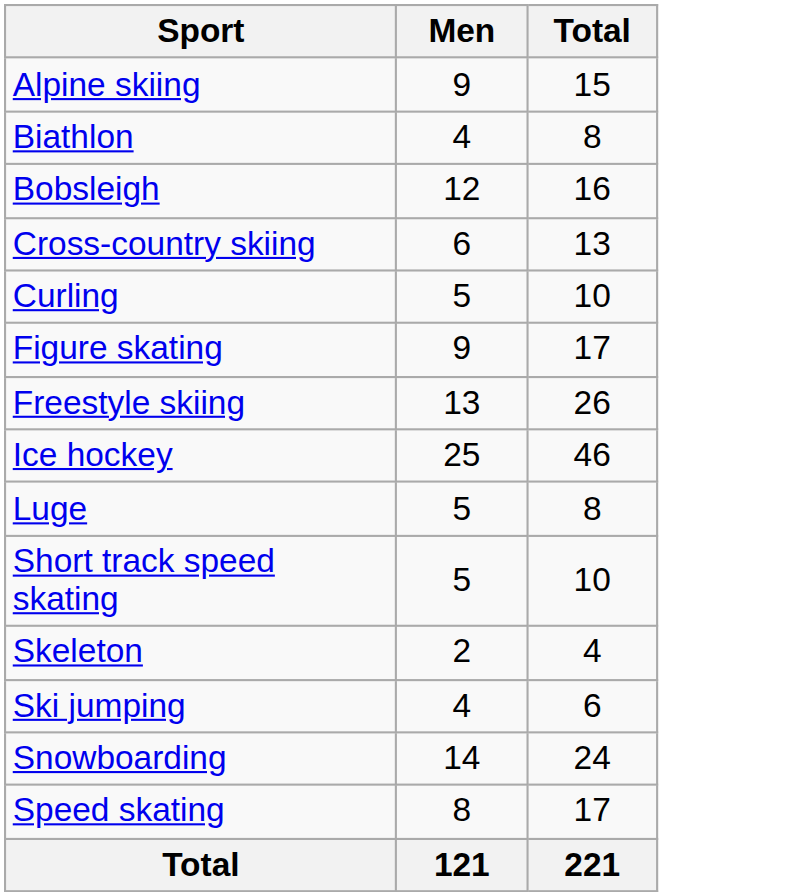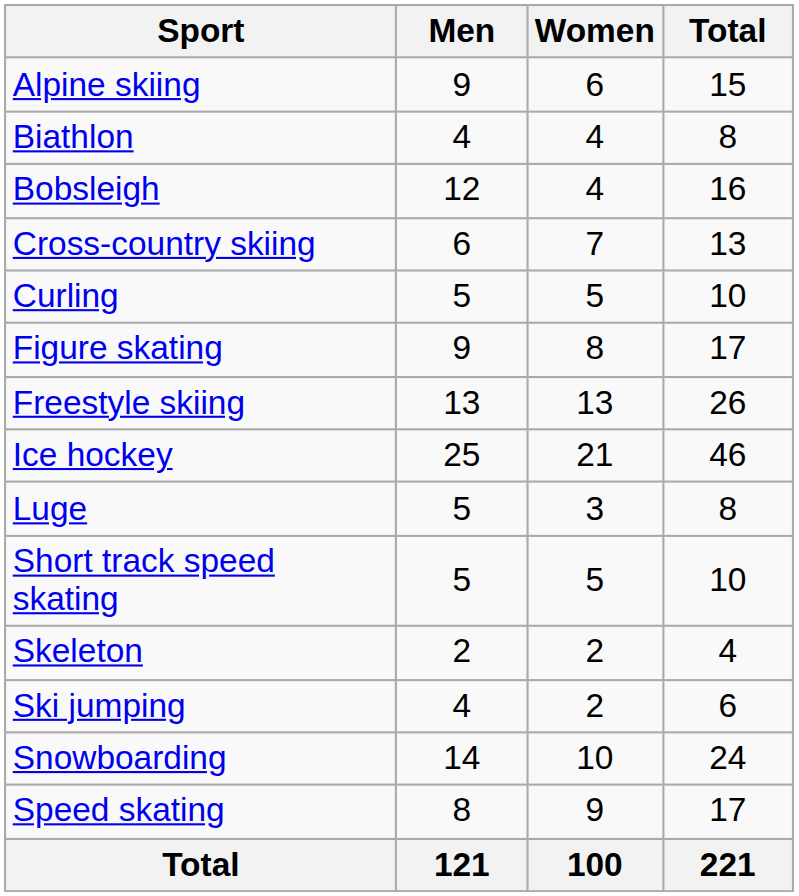 <table class="wikitable sortable" style="text-align:center;">
 <tr>
 <th width=180>Sport</th>
 <th width=55>Men</th>
+<th width=55>Women</th>
 <th width=55>Total</th>
 </tr>
 <tr>
 <td align=left><a href='#'>Alpine skiing</a></td>
 <td>9</td>
+<td>6</td>
 <td>15</td>
 </tr>
 <tr>
 <td align=left><a href='#'>Biathlon</a></td>
+<td>4</td>
 <td>4</td>
 <td>8</td>
 </tr>
 <tr>
 <td align=left><a href='#'>Bobsleigh</a></td>
 <td>12</td>
+<td>4</td>
 <td>16</td>
 </tr>
 <tr>
 <td align=left><a href='#'>Cross-country skiing</a></td>
 <td>6</td>
+<td>7</td>
 <td>13</td>
 </tr>
 <tr>
 <td align=left><a href='#'>Curling</a></td>
+<td>5</td>
 <td>5</td>
 <td>10</td>
 </tr>
 <tr>
 <td align=left><a href='#'>Figure skating</a></td>
 <td>9</td>
+<td>8</td>
 <td>17</td>
 </tr>
 <tr>
 <td align=left><a href='#'>Freestyle skiing</a></td>
+<td>13</td>
 <td>13</td>
 <td>26</td>
 </tr>
 <tr>
 <td align=left><a href='#'>Ice hockey</a></td>
 <td>25</td>
+<td>21</td>
 <td>46</td>
 </tr>
 <tr>
 <td align=left><a href='#'>Luge</a></td>
 <td>5</td>
+<td>3</td>
 <td>8</td>
 </tr>
 <tr>
 <td align=left><a href='#'>Short track speed skating</a></td>
+<td>5</td>
 <td>5</td>
 <td>10</td>
 </tr>
 <tr>
 <td align=left><a href='#'>Skeleton</a></td>
 <td>2</td>
+<td>2</td>
 <td>4</td>
 </tr>
 <tr>
 <td align=left><a href='#'>Ski jumping</a></td>
 <td>4</td>
+<td>2</td>
 <td>6</td>
 </tr>
 <tr>
 <td align=left><a href='#'>Snowboarding</a></td>
 <td>14</td>
+<td>10</td>
 <td>24</td>
 </tr>
 <tr>
 <td align=left><a href='#'>Speed skating</a></td>
 <td>8</td>
+<td>9</td>
 <td>17</td>
 </tr>
 <tr>
 <th>Total</th>
 <th>121</th>
+<th>100</th>
 <th>221</th>
 </tr>
 </table>
